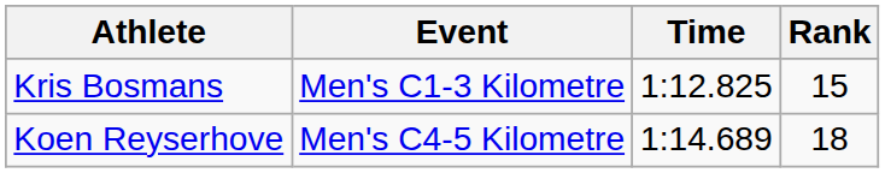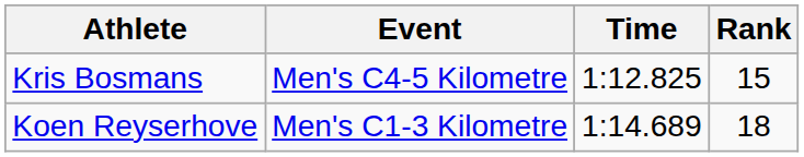 <table class="wikitable" border="1">
 <tr>
 <th>Athlete</th>
 <th>Event</th>
 <th>Time</th>
 <th>Rank</th>
 </tr>
 <tr>
 <td><a href='#'>Kris Bosmans</a></td>
-<td><a href='#'>Men's C1-3 Kilometre</a></td>
+<td><a href='#'>Men's C4-5 Kilometre</a></td>
 <td align=center>1:12.825</td>
 <td align=center>15</td>
 </tr>
 <tr>
 <td><a href='#'>Koen Reyserhove</a></td>
-<td><a href='#'>Men's C4-5 Kilometre</a></td>
+<td><a href='#'>Men's C1-3 Kilometre</a></td>
 <td align=center>1:14.689</td>
 <td align=center>18</td>
 </tr>
 </table>
